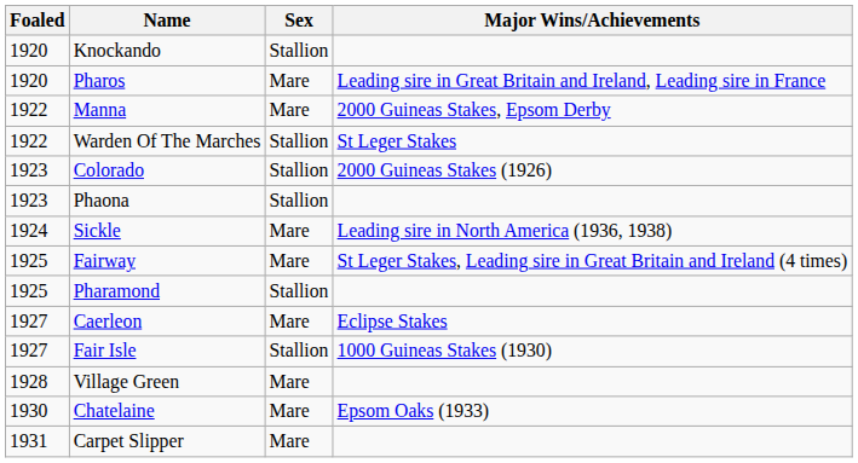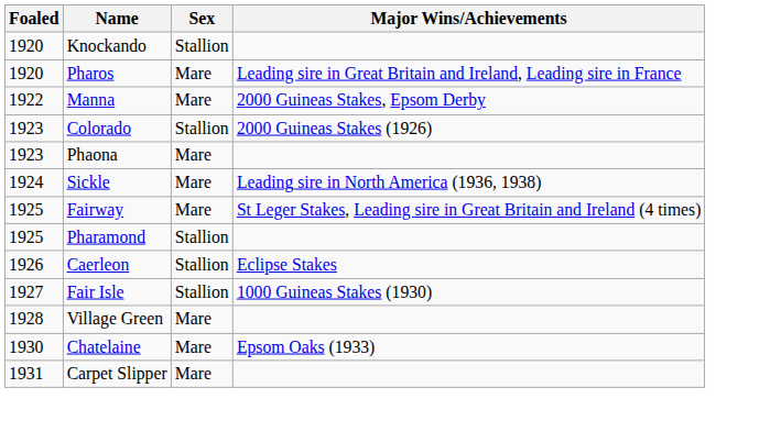 <table class="wikitable">
 <tr>
 <th>Foaled</th>
 <th>Name</th>
 <th>Sex</th>
 <th>Major Wins/Achievements</th>
 </tr>
 <tr>
 <td>1920</td>
 <td>Knockando</td>
 <td>Stallion</td>
 <td></td>
 </tr>
 <tr>
 <td>1920</td>
 <td><a href='#'>Pharos</a></td>
 <td>Mare</td>
 <td><a href='#'>Leading sire in Great Britain and Ireland</a>, <a href='#'>Leading sire in France</a></td>
 </tr>
 <tr>
 <td>1922</td>
 <td><a href='#'>Manna</a></td>
 <td>Mare</td>
 <td><a href='#'>2000 Guineas Stakes</a>, <a href='#'>Epsom Derby</a></td>
 </tr>
 <tr>
-<td>1922</td>
-<td>Warden Of The Marches</td>
-<td>Stallion</td>
-<td><a href='#'>St Leger Stakes</a></td>
-</tr>
-<tr>
 <td>1923</td>
 <td><a href='#'>Colorado</a></td>
 <td>Stallion</td>
 <td><a href='#'>2000 Guineas Stakes</a> (1926)</td>
 </tr>
 <tr>
 <td>1923</td>
 <td>Phaona</td>
-<td>Stallion</td>
+<td>Mare</td>
 <td></td>
 </tr>
 <tr>
 <td>1924</td>
 <td><a href='#'>Sickle</a></td>
 <td>Mare</td>
 <td><a href='#'>Leading sire in North America</a> (1936, 1938)</td>
 </tr>
 <tr>
 <td>1925</td>
 <td><a href='#'>Fairway</a></td>
 <td>Mare</td>
 <td><a href='#'>St Leger Stakes</a>, <a href='#'>Leading sire in Great Britain and Ireland</a> (4 times)</td>
 </tr>
 <tr>
 <td>1925</td>
 <td><a href='#'>Pharamond</a></td>
 <td>Stallion</td>
 <td></td>
 </tr>
 <tr>
-<td>1927</td>
+<td>1926</td>
 <td><a href='#'>Caerleon</a></td>
-<td>Mare</td>
+<td>Stallion</td>
 <td><a href='#'>Eclipse Stakes</a></td>
 </tr>
 <tr>
 <td>1927</td>
 <td><a href='#'>Fair Isle</a></td>
 <td>Stallion</td>
 <td><a href='#'>1000 Guineas Stakes</a> (1930)</td>
 </tr>
 <tr>
 <td>1928</td>
 <td>Village Green</td>
 <td>Mare</td>
 <td></td>
 </tr>
 <tr>
 <td>1930</td>
 <td><a href='#'>Chatelaine</a></td>
 <td>Mare</td>
 <td><a href='#'>Epsom Oaks</a> (1933)</td>
 </tr>
 <tr>
 <td>1931</td>
 <td>Carpet Slipper</td>
 <td>Mare</td>
 <td></td>
 </tr>
 </table>
